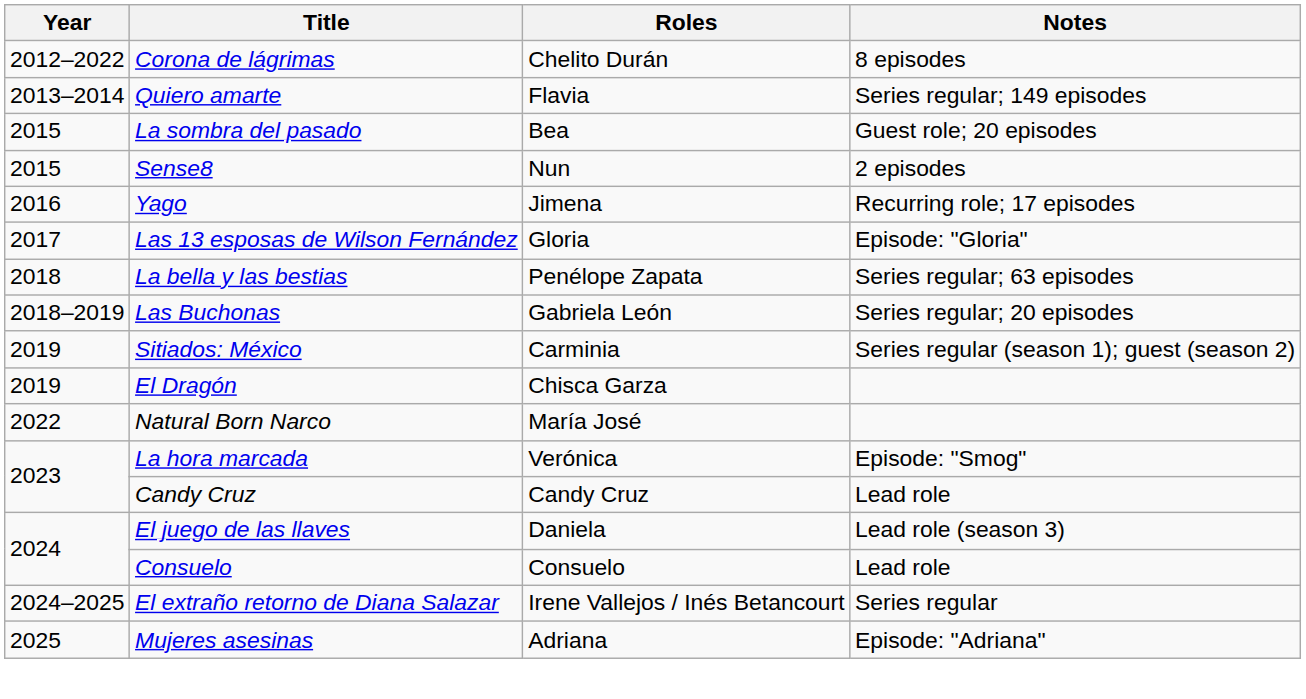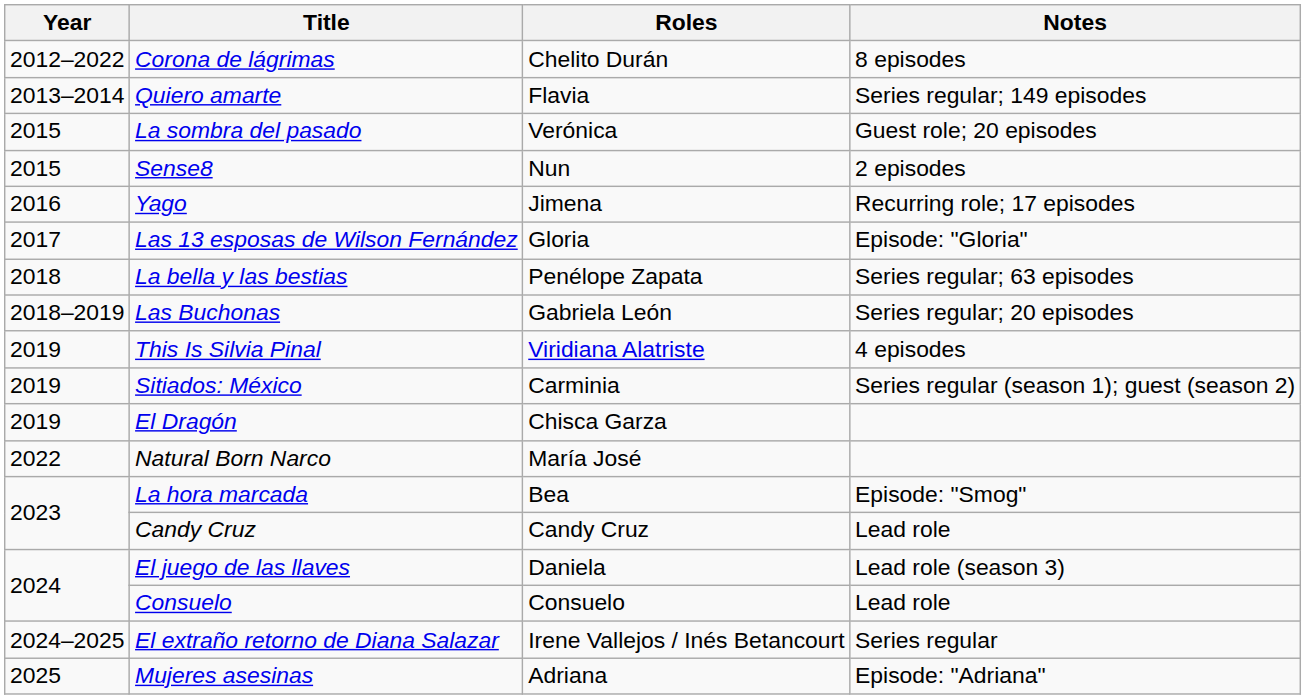 <table class="wikitable sortable">
 <tr>
 <th>Year</th>
 <th>Title</th>
 <th>Roles</th>
 <th>Notes</th>
 </tr>
 <tr>
 <td>2012–2022</td>
 <td><em><a href='#'>Corona de lágrimas</a></em></td>
 <td>Chelito Durán</td>
 <td>8 episodes</td>
 </tr>
 <tr>
 <td>2013–2014</td>
 <td><em><a href='#'>Quiero amarte</a></em></td>
 <td>Flavia</td>
 <td>Series regular; 149 episodes</td>
 </tr>
 <tr>
 <td>2015</td>
 <td><em><a href='#'>La sombra del pasado</a></em></td>
-<td>Bea</td>
+<td>Verónica</td>
 <td>Guest role; 20 episodes</td>
 </tr>
 <tr>
 <td>2015</td>
 <td><em><a href='#'>Sense8</a></em></td>
 <td>Nun</td>
 <td>2 episodes</td>
 </tr>
 <tr>
 <td>2016</td>
 <td><em><a href='#'>Yago</a></em></td>
 <td>Jimena</td>
 <td>Recurring role; 17 episodes</td>
 </tr>
 <tr>
 <td>2017</td>
 <td><em><a href='#'>Las 13 esposas de Wilson Fernández</a></em></td>
 <td>Gloria</td>
 <td>Episode: "Gloria"</td>
 </tr>
 <tr>
 <td>2018</td>
 <td><em><a href='#'>La bella y las bestias</a></em></td>
 <td>Penélope Zapata</td>
 <td>Series regular; 63 episodes</td>
 </tr>
 <tr>
 <td>2018–2019</td>
 <td><em><a href='#'>Las Buchonas</a></em></td>
 <td>Gabriela León</td>
 <td>Series regular; 20 episodes</td>
 </tr>
 <tr>
 <td>2019</td>
+<td><em><a href='#'>This Is Silvia Pinal</a></em></td>
+<td><a href='#'>Viridiana Alatriste</a></td>
+<td>4 episodes</td>
+</tr>
+<tr>
+<td>2019</td>
 <td><em><a href='#'>Sitiados: México</a></em></td>
 <td>Carminia</td>
 <td>Series regular (season 1); guest (season 2)</td>
 </tr>
 <tr>
 <td>2019</td>
 <td><em><a href='#'>El Dragón</a></em></td>
 <td>Chisca Garza</td>
 <td></td>
 </tr>
 <tr>
 <td>2022</td>
 <td><em>Natural Born Narco</em></td>
 <td>María José</td>
 <td></td>
 </tr>
 <tr>
 <td rowspan=2>2023</td>
 <td><em><a href='#'>La hora marcada</a></em></td>
-<td>Verónica</td>
+<td>Bea</td>
 <td>Episode: "Smog"</td>
 </tr>
 <tr>
 <td><em>Candy Cruz</em></td>
 <td>Candy Cruz</td>
 <td>Lead role</td>
 </tr>
 <tr>
 <td rowspan=2>2024</td>
 <td><em><a href='#'>El juego de las llaves</a></em></td>
 <td>Daniela</td>
 <td>Lead role (season 3)</td>
 </tr>
 <tr>
 <td><em><a href='#'>Consuelo</a></em></td>
 <td>Consuelo</td>
 <td>Lead role</td>
 </tr>
 <tr>
 <td>2024–2025</td>
 <td><em><a href='#'>El extraño retorno de Diana Salazar</a></em></td>
 <td>Irene Vallejos / Inés Betancourt</td>
 <td>Series regular</td>
 </tr>
 <tr>
 <td>2025</td>
 <td><em><a href='#'>Mujeres asesinas</a></em></td>
 <td>Adriana</td>
 <td>Episode: "Adriana"</td>
 </tr>
 </table>
